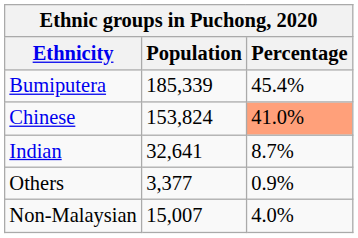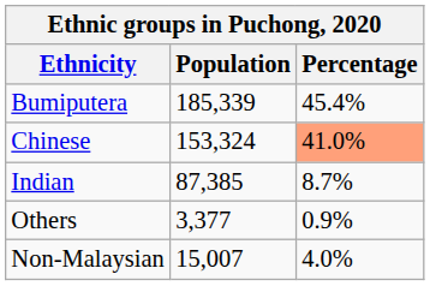 <table class="wikitable">
 <tr>
 <th style="text-align:center;" colspan=3>Ethnic groups in Puchong, 2020</th>
 </tr>
 <tr>
 <th><a href='#'>Ethnicity</a></th>
 <th>Population</th>
 <th>Percentage</th>
 </tr>
 <tr>
 <td><a href='#'>Bumiputera</a></td>
 <td>185,339</td>
 <td>45.4%</td>
 </tr>
 <tr>
 <td><a href='#'>Chinese</a></td>
-<td>153,824</td>
+<td>153,324</td>
 <td style="background: lightsalmon;">41.0%</td>
 </tr>
 <tr>
 <td><a href='#'>Indian</a></td>
-<td>32,641</td>
+<td>87,385</td>
 <td>8.7%</td>
 </tr>
 <tr>
 <td>Others</td>
 <td>3,377</td>
 <td>0.9%</td>
 </tr>
 <tr>
 <td>Non-Malaysian</td>
 <td>15,007</td>
 <td>4.0%</td>
 </tr>
 </table>
